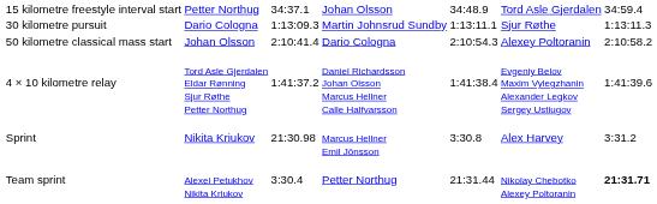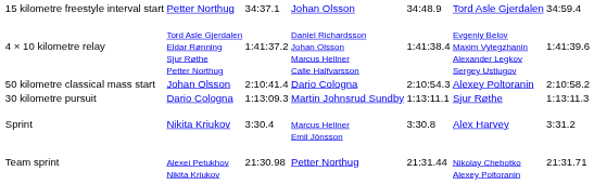 <table>
 <tr>
 <td>15 kilometre freestyle interval start<br></td>
 <td><a href='#'>Petter Northug</a><br></td>
 <td>34:37.1</td>
 <td><a href='#'>Johan Olsson</a><br></td>
 <td>34:48.9</td>
 <td><a href='#'>Tord Asle Gjerdalen</a><br></td>
 <td>34:59.4</td>
 </tr>
 <tr>
-<td>30 kilometre pursuit<br></td>
-<td><a href='#'>Dario Cologna</a><br></td>
-<td>1:13:09.3</td>
-<td><a href='#'>Martin Johnsrud Sundby</a><br></td>
-<td>1:13:11.1</td>
-<td><a href='#'>Sjur Røthe</a><br></td>
-<td>1:13:11.3</td>
+<td>4 × 10 kilometre relay<br></td>
+<td> <br> <small><a href='#'>Tord Asle Gjerdalen</a><br><a href='#'>Eldar Rønning</a><br><a href='#'>Sjur Røthe</a><br><a href='#'>Petter Northug</a></small></td>
+<td>1:41:37.2</td>
+<td> <br> <small> <a href='#'>Daniel Richardsson</a><br><a href='#'>Johan Olsson</a><br><a href='#'>Marcus Hellner</a><br><a href='#'>Calle Halfvarsson</a> </small></td>
+<td>1:41:38.4</td>
+<td> <br> <small> <a href='#'>Evgeniy Belov</a><br><a href='#'>Maxim Vylegzhanin</a><br><a href='#'>Alexander Legkov</a><br><a href='#'>Sergey Ustiugov</a> </small></td>
+<td>1:41:39.6</td>
 </tr>
 <tr>
 <td>50 kilometre classical mass start<br></td>
 <td><a href='#'>Johan Olsson</a><br></td>
 <td>2:10:41.4</td>
 <td><a href='#'>Dario Cologna</a><br></td>
 <td>2:10:54.3</td>
 <td><a href='#'>Alexey Poltoranin</a><br></td>
 <td>2:10:58.2</td>
 </tr>
 <tr>
-<td>4 × 10 kilometre relay<br></td>
-<td> <br> <small><a href='#'>Tord Asle Gjerdalen</a><br><a href='#'>Eldar Rønning</a><br><a href='#'>Sjur Røthe</a><br><a href='#'>Petter Northug</a></small></td>
-<td>1:41:37.2</td>
-<td> <br> <small> <a href='#'>Daniel Richardsson</a><br><a href='#'>Johan Olsson</a><br><a href='#'>Marcus Hellner</a><br><a href='#'>Calle Halfvarsson</a> </small></td>
-<td>1:41:38.4</td>
-<td> <br> <small> <a href='#'>Evgeniy Belov</a><br><a href='#'>Maxim Vylegzhanin</a><br><a href='#'>Alexander Legkov</a><br><a href='#'>Sergey Ustiugov</a> </small></td>
-<td>1:41:39.6</td>
+<td>30 kilometre pursuit<br></td>
+<td><a href='#'>Dario Cologna</a><br></td>
+<td>1:13:09.3</td>
+<td><a href='#'>Martin Johnsrud Sundby</a><br></td>
+<td>1:13:11.1</td>
+<td><a href='#'>Sjur Røthe</a><br></td>
+<td>1:13:11.3</td>
 </tr>
 <tr>
 <td>Sprint<br></td>
 <td><a href='#'>Nikita Kriukov</a><br></td>
-<td>21:30.98</td>
+<td>3:30.4</td>
 <td><br><small><a href='#'>Marcus Hellner</a><br><a href='#'>Emil Jönsson</a></small></td>
 <td>3:30.8</td>
 <td><a href='#'>Alex Harvey</a><br></td>
 <td>3:31.2</td>
 </tr>
 <tr>
 <td>Team sprint<br></td>
 <td><br><small><a href='#'>Alexei Petukhov</a><br><a href='#'>Nikita Kriukov</a></small></td>
-<td>3:30.4</td>
+<td>21:30.98</td>
 <td><a href='#'>Petter Northug</a><br></td>
 <td>21:31.44</td>
 <td><br><small><a href='#'>Nikolay Chebotko</a><br><a href='#'>Alexey Poltoranin</a></small></td>
-<td><strong>21:31.71</strong></td>
+<td>21:31.71</td>
 </tr>
 </table>
